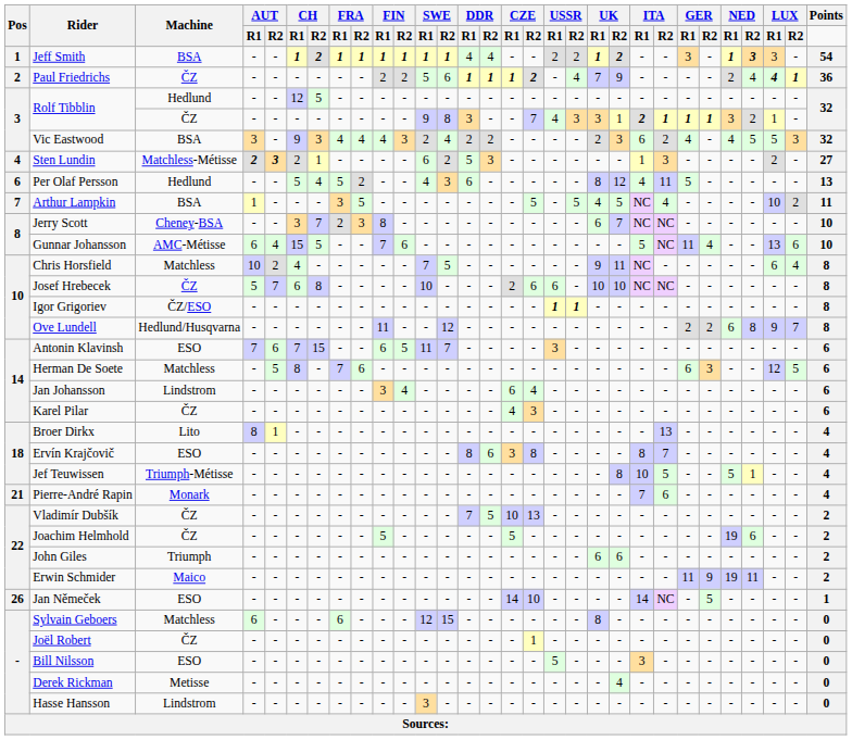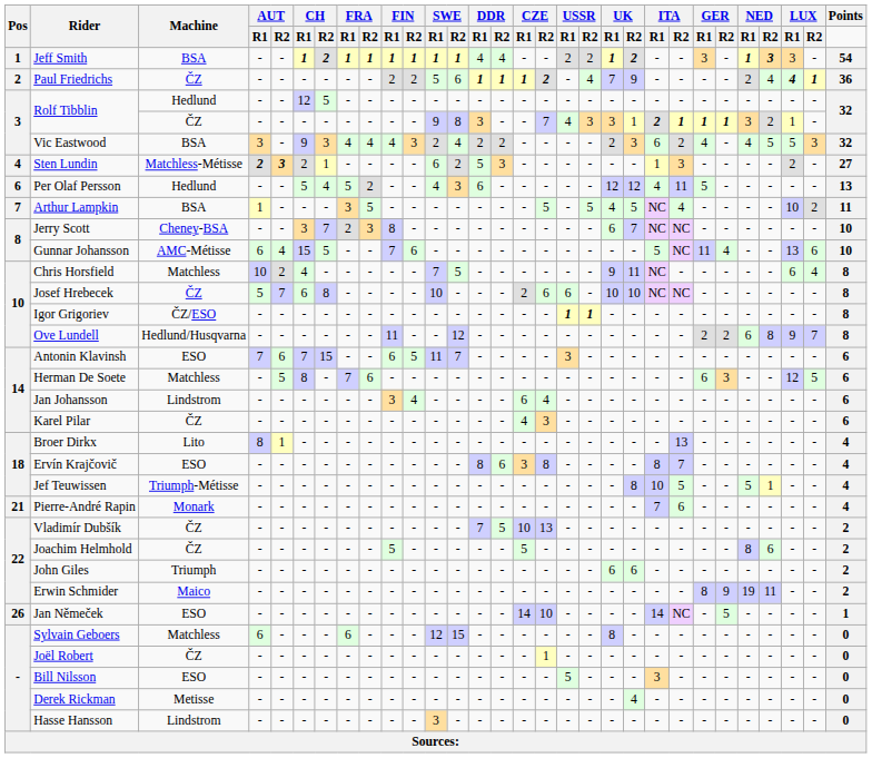 <table class="wikitable" style="text-align:center; font-size:80%">
 <tr>
 <th valign="middle" rowspan=2>Pos</th>
 <th valign="middle" rowspan=2>Rider</th>
 <th valign="middle" rowspan=2>Machine</th>
 <th colspan=2><a href='#'>AUT</a><br></th>
 <th colspan=2><a href='#'>CH</a><br></th>
 <th colspan=2><a href='#'>FRA</a><br></th>
 <th colspan=2><a href='#'>FIN</a><br></th>
 <th colspan=2><a href='#'>SWE</a><br></th>
 <th colspan=2><a href='#'>DDR</a><br></th>
 <th colspan=2><a href='#'>CZE</a><br></th>
 <th colspan=2><a href='#'>USSR</a><br></th>
 <th colspan=2><a href='#'>UK</a><br></th>
 <th colspan=2><a href='#'>ITA</a><br></th>
 <th colspan=2><a href='#'>GER</a><br></th>
 <th colspan=2><a href='#'>NED</a><br></th>
 <th colspan=2><a href='#'>LUX</a><br></th>
 <th valign="middle">Points</th>
 </tr>
 <tr>
 <th>R1</th>
 <th>R2</th>
 <th>R1</th>
 <th>R2</th>
 <th>R1</th>
 <th>R2</th>
 <th>R1</th>
 <th>R2</th>
 <th>R1</th>
 <th>R2</th>
 <th>R1</th>
 <th>R2</th>
 <th>R1</th>
 <th>R2</th>
 <th>R1</th>
 <th>R2</th>
 <th>R1</th>
 <th>R2</th>
 <th>R1</th>
 <th>R2</th>
 <th>R1</th>
 <th>R2</th>
 <th>R1</th>
 <th>R2</th>
 <th>R1</th>
 <th>R2</th>
 </tr>
 <tr>
 <th>1</th>
 <td align=left> <a href='#'>Jeff Smith</a></td>
 <td><a href='#'>BSA</a></td>
 <td>-</td>
 <td>-</td>
 <td style="background:#ffffbf;"><strong><em>1</em></strong></td>
 <td style="background:#dfdfdf;"><strong><em>2</em></strong></td>
 <td style="background:#ffffbf;"><strong><em>1</em></strong></td>
 <td style="background:#ffffbf;"><strong><em>1</em></strong></td>
 <td style="background:#ffffbf;"><strong><em>1</em></strong></td>
 <td style="background:#ffffbf;"><strong><em>1</em></strong></td>
 <td style="background:#ffffbf;"><strong><em>1</em></strong></td>
 <td style="background:#ffffbf;"><strong><em>1</em></strong></td>
 <td style="background:#dfffdf;">4</td>
 <td style="background:#dfffdf;">4</td>
 <td>-</td>
 <td>-</td>
 <td style="background:#dfdfdf;">2</td>
 <td style="background:#dfdfdf;">2</td>
 <td style="background:#ffffbf;"><strong><em>1</em></strong></td>
 <td style="background:#dfdfdf;"><strong><em>2</em></strong></td>
 <td>-</td>
 <td>-</td>
 <td style="background:#ffdf9f;">3</td>
 <td>-</td>
 <td style="background:#ffffbf;"><strong><em>1</em></strong></td>
 <td style="background:#ffdf9f;"><strong><em>3</em></strong></td>
 <td style="background:#ffdf9f;">3</td>
 <td>-</td>
 <th>54</th>
 </tr>
 <tr>
 <th>2</th>
 <td align=left> <a href='#'>Paul Friedrichs</a></td>
 <td><a href='#'>ČZ</a></td>
 <td>-</td>
 <td>-</td>
 <td>-</td>
 <td>-</td>
 <td>-</td>
 <td>-</td>
 <td style="background:#dfdfdf;">2</td>
 <td style="background:#dfdfdf;">2</td>
 <td style="background:#dfffdf;">5</td>
 <td style="background:#dfffdf;">6</td>
 <td style="background:#ffffbf;"><strong><em>1</em></strong></td>
 <td style="background:#ffffbf;"><strong><em>1</em></strong></td>
 <td style="background:#ffffbf;"><strong><em>1</em></strong></td>
 <td style="background:#dfdfdf;"><strong><em>2</em></strong></td>
 <td>-</td>
 <td style="background:#dfffdf;">4</td>
 <td style="background:#cfcfff;">7</td>
 <td style="background:#cfcfff;">9</td>
 <td>-</td>
 <td>-</td>
 <td>-</td>
 <td>-</td>
 <td style="background:#dfdfdf;">2</td>
 <td style="background:#dfffdf;">4</td>
 <td style="background:#dfffdf;"><strong><em>4</em></strong></td>
 <td style="background:#ffffbf;"><strong><em>1</em></strong></td>
 <th>36</th>
 </tr>
 <tr>
 <th rowspan=3>3</th>
 <td rowspan=2, align=left> <a href='#'>Rolf Tibblin</a></td>
 <td>Hedlund</td>
 <td>-</td>
 <td>-</td>
 <td style="background:#cfcfff;">12</td>
 <td style="background:#dfffdf;">5</td>
 <td>-</td>
 <td>-</td>
 <td>-</td>
 <td>-</td>
 <td>-</td>
 <td>-</td>
 <td>-</td>
 <td>-</td>
 <td>-</td>
 <td>-</td>
 <td>-</td>
 <td>-</td>
 <td>-</td>
 <td>-</td>
 <td>-</td>
 <td>-</td>
 <td>-</td>
 <td>-</td>
 <td>-</td>
 <td>-</td>
 <td>-</td>
 <td>-</td>
 <th rowspan=2>32</th>
 </tr>
 <tr>
 <td>ČZ</td>
 <td>-</td>
 <td>-</td>
 <td>-</td>
 <td>-</td>
 <td>-</td>
 <td>-</td>
 <td>-</td>
 <td>-</td>
 <td style="background:#cfcfff;">9</td>
 <td style="background:#cfcfff;">8</td>
 <td style="background:#ffdf9f;">3</td>
 <td>-</td>
 <td>-</td>
 <td style="background:#cfcfff;">7</td>
 <td style="background:#dfffdf;">4</td>
 <td style="background:#ffdf9f;">3</td>
 <td style="background:#ffdf9f;">3</td>
 <td style="background:#ffffbf;">1</td>
 <td style="background:#dfdfdf;"><strong><em>2</em></strong></td>
 <td style="background:#ffffbf;"><strong><em>1</em></strong></td>
 <td style="background:#ffffbf;"><strong><em>1</em></strong></td>
 <td style="background:#ffffbf;"><strong><em>1</em></strong></td>
 <td style="background:#ffdf9f;">3</td>
 <td style="background:#dfdfdf;">2</td>
 <td style="background:#ffffbf;">1</td>
 <td>-</td>
 </tr>
 <tr>
 <td align=left> Vic Eastwood</td>
 <td>BSA</td>
 <td style="background:#ffdf9f;">3</td>
 <td>-</td>
 <td style="background:#cfcfff;">9</td>
 <td style="background:#ffdf9f;">3</td>
 <td style="background:#dfffdf;">4</td>
 <td style="background:#dfffdf;">4</td>
 <td style="background:#dfffdf;">4</td>
 <td style="background:#ffdf9f;">3</td>
 <td style="background:#dfdfdf;">2</td>
 <td style="background:#dfffdf;">4</td>
 <td style="background:#dfdfdf;">2</td>
 <td style="background:#dfdfdf;">2</td>
 <td>-</td>
 <td>-</td>
 <td>-</td>
 <td>-</td>
 <td style="background:#dfdfdf;">2</td>
 <td style="background:#ffdf9f;">3</td>
 <td style="background:#dfffdf;">6</td>
 <td style="background:#dfdfdf;">2</td>
 <td style="background:#dfffdf;">4</td>
 <td>-</td>
 <td style="background:#dfffdf;">4</td>
 <td style="background:#dfffdf;">5</td>
 <td style="background:#dfffdf;">5</td>
 <td style="background:#ffdf9f;">3</td>
 <th>32</th>
 </tr>
 <tr>
 <th>4</th>
 <td align=left> <a href='#'>Sten Lundin</a></td>
 <td><a href='#'>Matchless</a>-Métisse</td>
 <td style="background:#dfdfdf;"><strong><em>2</em></strong></td>
 <td style="background:#ffdf9f;"><strong><em>3</em></strong></td>
 <td style="background:#dfdfdf;">2</td>
 <td style="background:#ffffbf;">1</td>
 <td>-</td>
 <td>-</td>
 <td>-</td>
 <td>-</td>
 <td style="background:#dfffdf;">6</td>
 <td style="background:#dfdfdf;">2</td>
 <td style="background:#dfffdf;">5</td>
 <td style="background:#ffdf9f;">3</td>
 <td>-</td>
 <td>-</td>
 <td>-</td>
 <td>-</td>
 <td>-</td>
 <td>-</td>
 <td style="background:#ffffbf;">1</td>
 <td style="background:#ffdf9f;">3</td>
 <td>-</td>
 <td>-</td>
 <td>-</td>
 <td>-</td>
 <td style="background:#dfdfdf;">2</td>
 <td>-</td>
 <th>27</th>
 </tr>
 <tr>
 <th>6</th>
 <td align=left> Per Olaf Persson</td>
 <td>Hedlund</td>
 <td>-</td>
 <td>-</td>
 <td style="background:#dfffdf;">5</td>
 <td style="background:#dfffdf;">4</td>
 <td style="background:#dfffdf;">5</td>
 <td style="background:#dfdfdf;">2</td>
 <td>-</td>
 <td>-</td>
 <td style="background:#dfffdf;">4</td>
 <td style="background:#ffdf9f;">3</td>
 <td style="background:#dfffdf;">6</td>
 <td>-</td>
 <td>-</td>
 <td>-</td>
 <td>-</td>
 <td>-</td>
-<td style="background:#cfcfff;">8</td>
+<td style="background:#cfcfff;">12</td>
 <td style="background:#cfcfff;">12</td>
 <td style="background:#dfffdf;">4</td>
 <td style="background:#cfcfff;">11</td>
 <td style="background:#dfffdf;">5</td>
 <td>-</td>
 <td>-</td>
 <td>-</td>
 <td>-</td>
 <td>-</td>
 <th>13</th>
 </tr>
 <tr>
 <th>7</th>
 <td align=left>  <a href='#'>Arthur Lampkin</a></td>
 <td>BSA</td>
 <td style="background:#ffffbf;">1</td>
 <td>-</td>
 <td>-</td>
 <td>-</td>
 <td style="background:#ffdf9f;">3</td>
 <td style="background:#dfffdf;">5</td>
 <td>-</td>
 <td>-</td>
 <td>-</td>
 <td>-</td>
 <td>-</td>
 <td>-</td>
 <td>-</td>
 <td style="background:#dfffdf;">5</td>
 <td>-</td>
 <td style="background:#dfffdf;">5</td>
 <td style="background:#dfffdf;">4</td>
 <td style="background:#dfffdf;">5</td>
 <td style="background:#EFCFFF;">NC</td>
 <td style="background:#dfffdf;">4</td>
 <td>-</td>
 <td>-</td>
 <td>-</td>
 <td>-</td>
 <td style="background:#cfcfff;">10</td>
 <td style="background:#dfdfdf;">2</td>
 <th>11</th>
 </tr>
 <tr>
 <th rowspan=2>8</th>
 <td align=left> Jerry Scott</td>
 <td><a href='#'>Cheney</a>-<a href='#'>BSA</a></td>
 <td>-</td>
 <td>-</td>
 <td style="background:#ffdf9f;">3</td>
 <td style="background:#cfcfff;">7</td>
 <td style="background:#dfdfdf;">2</td>
 <td style="background:#ffdf9f;">3</td>
 <td style="background:#cfcfff;">8</td>
 <td>-</td>
 <td>-</td>
 <td>-</td>
 <td>-</td>
 <td>-</td>
 <td>-</td>
 <td>-</td>
 <td>-</td>
 <td>-</td>
 <td style="background:#dfffdf;">6</td>
 <td style="background:#cfcfff;">7</td>
 <td style="background:#EFCFFF;">NC</td>
 <td style="background:#EFCFFF;">NC</td>
 <td>-</td>
 <td>-</td>
 <td>-</td>
 <td>-</td>
 <td>-</td>
 <td>-</td>
 <th>10</th>
 </tr>
 <tr>
 <td align=left> Gunnar Johansson</td>
 <td><a href='#'>AMC</a>-Métisse</td>
 <td style="background:#dfffdf;">6</td>
 <td style="background:#dfffdf;">4</td>
 <td style="background:#cfcfff;">15</td>
 <td style="background:#dfffdf;">5</td>
 <td>-</td>
 <td>-</td>
 <td style="background:#cfcfff;">7</td>
 <td style="background:#dfffdf;">6</td>
 <td>-</td>
 <td>-</td>
 <td>-</td>
 <td>-</td>
 <td>-</td>
 <td>-</td>
 <td>-</td>
 <td>-</td>
 <td>-</td>
 <td>-</td>
 <td style="background:#dfffdf;">5</td>
 <td style="background:#EFCFFF;">NC</td>
 <td style="background:#cfcfff;">11</td>
 <td style="background:#dfffdf;">4</td>
 <td>-</td>
 <td>-</td>
 <td style="background:#cfcfff;">13</td>
 <td style="background:#dfffdf;">6</td>
 <th>10</th>
 </tr>
 <tr>
 <th rowspan=4>10</th>
 <td align=left> Chris Horsfield</td>
 <td>Matchless</td>
 <td style="background:#cfcfff;">10</td>
 <td style="background:#dfdfdf;">2</td>
 <td style="background:#dfffdf;">4</td>
 <td>-</td>
 <td>-</td>
 <td>-</td>
 <td>-</td>
 <td>-</td>
 <td style="background:#cfcfff;">7</td>
 <td style="background:#dfffdf;">5</td>
 <td>-</td>
 <td>-</td>
 <td>-</td>
 <td>-</td>
 <td>-</td>
 <td>-</td>
 <td style="background:#cfcfff;">9</td>
 <td style="background:#cfcfff;">11</td>
 <td style="background:#EFCFFF;">NC</td>
 <td>-</td>
 <td>-</td>
 <td>-</td>
 <td>-</td>
 <td>-</td>
 <td style="background:#dfffdf;">6</td>
 <td style="background:#dfffdf;">4</td>
 <th>8</th>
 </tr>
 <tr>
 <td align=left> Josef Hrebecek</td>
 <td><a href='#'>ČZ</a></td>
 <td style="background:#dfffdf;">5</td>
 <td style="background:#cfcfff;">7</td>
 <td style="background:#dfffdf;">6</td>
 <td style="background:#cfcfff;">8</td>
 <td>-</td>
 <td>-</td>
 <td>-</td>
 <td>-</td>
 <td style="background:#cfcfff;">10</td>
 <td>-</td>
 <td>-</td>
 <td>-</td>
 <td style="background:#dfdfdf;">2</td>
 <td style="background:#dfffdf;">6</td>
 <td style="background:#dfffdf;">6</td>
 <td>-</td>
 <td style="background:#cfcfff;">10</td>
 <td style="background:#cfcfff;">10</td>
 <td style="background:#EFCFFF;">NC</td>
 <td style="background:#EFCFFF;">NC</td>
 <td>-</td>
 <td>-</td>
 <td>-</td>
 <td>-</td>
 <td>-</td>
 <td>-</td>
 <th>8</th>
 </tr>
 <tr>
 <td align=left> Igor Grigoriev</td>
 <td>ČZ/<a href='#'>ESO</a></td>
 <td>-</td>
 <td>-</td>
 <td>-</td>
 <td>-</td>
 <td>-</td>
 <td>-</td>
 <td>-</td>
 <td>-</td>
 <td>-</td>
 <td>-</td>
 <td>-</td>
 <td>-</td>
 <td>-</td>
 <td>-</td>
 <td style="background:#ffffbf;"><strong><em>1</em></strong></td>
 <td style="background:#ffffbf;"><strong><em>1</em></strong></td>
 <td>-</td>
 <td>-</td>
 <td>-</td>
 <td>-</td>
 <td>-</td>
 <td>-</td>
 <td>-</td>
 <td>-</td>
 <td>-</td>
 <td>-</td>
 <th>8</th>
 </tr>
 <tr>
 <td align=left> <a href='#'>Ove Lundell</a></td>
 <td>Hedlund/Husqvarna</td>
 <td>-</td>
 <td>-</td>
 <td>-</td>
 <td>-</td>
 <td>-</td>
 <td>-</td>
 <td style="background:#cfcfff;">11</td>
 <td>-</td>
 <td>-</td>
 <td style="background:#cfcfff;">12</td>
 <td>-</td>
 <td>-</td>
 <td>-</td>
 <td>-</td>
 <td>-</td>
 <td>-</td>
 <td>-</td>
 <td>-</td>
 <td>-</td>
 <td>-</td>
 <td style="background:#dfdfdf;">2</td>
 <td style="background:#dfdfdf;">2</td>
 <td style="background:#dfffdf;">6</td>
 <td style="background:#cfcfff;">8</td>
 <td style="background:#cfcfff;">9</td>
 <td style="background:#cfcfff;">7</td>
 <th>8</th>
 </tr>
 <tr>
 <th rowspan=4>14</th>
 <td align=left> Antonin Klavinsh</td>
 <td>ESO</td>
 <td style="background:#cfcfff;">7</td>
 <td style="background:#dfffdf;">6</td>
 <td style="background:#cfcfff;">7</td>
 <td style="background:#cfcfff;">15</td>
 <td>-</td>
 <td>-</td>
 <td style="background:#dfffdf;">6</td>
 <td style="background:#dfffdf;">5</td>
 <td style="background:#cfcfff;">11</td>
 <td style="background:#cfcfff;">7</td>
 <td>-</td>
 <td>-</td>
 <td>-</td>
 <td>-</td>
 <td style="background:#ffdf9f;">3</td>
 <td>-</td>
 <td>-</td>
 <td>-</td>
 <td>-</td>
 <td>-</td>
 <td>-</td>
 <td>-</td>
 <td>-</td>
 <td>-</td>
 <td>-</td>
 <td>-</td>
 <th>6</th>
 </tr>
 <tr>
 <td align=left> Herman De Soete</td>
 <td>Matchless</td>
 <td>-</td>
 <td style="background:#dfffdf;">5</td>
 <td style="background:#cfcfff;">8</td>
 <td>-</td>
 <td style="background:#cfcfff;">7</td>
 <td style="background:#dfffdf;">6</td>
 <td>-</td>
 <td>-</td>
 <td>-</td>
 <td>-</td>
 <td>-</td>
 <td>-</td>
 <td>-</td>
 <td>-</td>
 <td>-</td>
 <td>-</td>
 <td>-</td>
 <td>-</td>
 <td>-</td>
 <td>-</td>
 <td style="background:#dfffdf;">6</td>
 <td style="background:#ffdf9f;">3</td>
 <td>-</td>
 <td>-</td>
 <td style="background:#cfcfff;">12</td>
 <td style="background:#dfffdf;">5</td>
 <th>6</th>
 </tr>
 <tr>
 <td align=left> Jan Johansson</td>
 <td>Lindstrom</td>
 <td>-</td>
 <td>-</td>
 <td>-</td>
 <td>-</td>
 <td>-</td>
 <td>-</td>
 <td style="background:#ffdf9f;">3</td>
 <td style="background:#dfffdf;">4</td>
 <td>-</td>
 <td>-</td>
 <td>-</td>
 <td>-</td>
 <td style="background:#dfffdf;">6</td>
 <td style="background:#dfffdf;">4</td>
 <td>-</td>
 <td>-</td>
 <td>-</td>
 <td>-</td>
 <td>-</td>
 <td>-</td>
 <td>-</td>
 <td>-</td>
 <td>-</td>
 <td>-</td>
 <td>-</td>
 <td>-</td>
 <th>6</th>
 </tr>
 <tr>
 <td align=left> Karel Pilar</td>
 <td>ČZ</td>
 <td>-</td>
 <td>-</td>
 <td>-</td>
 <td>-</td>
 <td>-</td>
 <td>-</td>
 <td>-</td>
 <td>-</td>
 <td>-</td>
 <td>-</td>
 <td>-</td>
 <td>-</td>
 <td style="background:#dfffdf;">4</td>
 <td style="background:#ffdf9f;">3</td>
 <td>-</td>
 <td>-</td>
 <td>-</td>
 <td>-</td>
 <td>-</td>
 <td>-</td>
 <td>-</td>
 <td>-</td>
 <td>-</td>
 <td>-</td>
 <td>-</td>
 <td>-</td>
 <th>6</th>
 </tr>
 <tr>
 <th rowspan=3>18</th>
 <td align=left> Broer Dirkx</td>
 <td>Lito</td>
 <td style="background:#cfcfff;">8</td>
 <td style="background:#ffffbf;">1</td>
 <td>-</td>
 <td>-</td>
 <td>-</td>
 <td>-</td>
 <td>-</td>
 <td>-</td>
 <td>-</td>
 <td>-</td>
 <td>-</td>
 <td>-</td>
 <td>-</td>
 <td>-</td>
 <td>-</td>
 <td>-</td>
 <td>-</td>
 <td>-</td>
 <td>-</td>
 <td style="background:#cfcfff;">13</td>
 <td>-</td>
 <td>-</td>
 <td>-</td>
 <td>-</td>
 <td>-</td>
 <td>-</td>
 <th>4</th>
 </tr>
 <tr>
 <td align=left> Ervín Krajčovič</td>
 <td>ESO</td>
 <td>-</td>
 <td>-</td>
 <td>-</td>
 <td>-</td>
 <td>-</td>
 <td>-</td>
 <td>-</td>
 <td>-</td>
 <td>-</td>
 <td>-</td>
 <td style="background:#cfcfff;">8</td>
 <td style="background:#dfffdf;">6</td>
 <td style="background:#ffdf9f;">3</td>
 <td style="background:#cfcfff;">8</td>
 <td>-</td>
 <td>-</td>
 <td>-</td>
 <td>-</td>
 <td style="background:#cfcfff;">8</td>
 <td style="background:#cfcfff;">7</td>
 <td>-</td>
 <td>-</td>
 <td>-</td>
 <td>-</td>
 <td>-</td>
 <td>-</td>
 <th>4</th>
 </tr>
 <tr>
 <td align=left> Jef Teuwissen</td>
 <td><a href='#'>Triumph</a>-Métisse</td>
 <td>-</td>
 <td>-</td>
 <td>-</td>
 <td>-</td>
 <td>-</td>
 <td>-</td>
 <td>-</td>
 <td>-</td>
 <td>-</td>
 <td>-</td>
 <td>-</td>
 <td>-</td>
 <td>-</td>
 <td>-</td>
 <td>-</td>
 <td>-</td>
 <td>-</td>
 <td style="background:#cfcfff;">8</td>
 <td style="background:#cfcfff;">10</td>
 <td style="background:#dfffdf;">5</td>
 <td>-</td>
 <td>-</td>
 <td style="background:#dfffdf;">5</td>
 <td style="background:#ffffbf;">1</td>
 <td>-</td>
 <td>-</td>
 <th>4</th>
 </tr>
 <tr>
 <th>21</th>
 <td align=left> Pierre-André Rapin</td>
 <td><a href='#'>Monark</a></td>
 <td>-</td>
 <td>-</td>
 <td>-</td>
 <td>-</td>
 <td>-</td>
 <td>-</td>
 <td>-</td>
 <td>-</td>
 <td>-</td>
 <td>-</td>
 <td>-</td>
 <td>-</td>
 <td>-</td>
 <td>-</td>
 <td>-</td>
 <td>-</td>
 <td>-</td>
 <td>-</td>
 <td style="background:#cfcfff;">7</td>
 <td style="background:#dfffdf;">6</td>
 <td>-</td>
 <td>-</td>
 <td>-</td>
 <td>-</td>
 <td>-</td>
 <td>-</td>
 <th>4</th>
 </tr>
 <tr>
 <th rowspan=4>22</th>
 <td align=left> Vladimír Dubšík</td>
 <td>ČZ</td>
 <td>-</td>
 <td>-</td>
 <td>-</td>
 <td>-</td>
 <td>-</td>
 <td>-</td>
 <td>-</td>
 <td>-</td>
 <td>-</td>
 <td>-</td>
 <td style="background:#cfcfff;">7</td>
 <td style="background:#dfffdf;">5</td>
 <td style="background:#cfcfff;">10</td>
 <td style="background:#cfcfff;">13</td>
 <td>-</td>
 <td>-</td>
 <td>-</td>
 <td>-</td>
 <td>-</td>
 <td>-</td>
 <td>-</td>
 <td>-</td>
 <td>-</td>
 <td>-</td>
 <td>-</td>
 <td>-</td>
 <th>2</th>
 </tr>
 <tr>
 <td align=left> Joachim Helmhold</td>
 <td>ČZ</td>
 <td>-</td>
 <td>-</td>
 <td>-</td>
 <td>-</td>
 <td>-</td>
 <td>-</td>
 <td style="background:#dfffdf;">5</td>
 <td>-</td>
 <td>-</td>
 <td>-</td>
 <td>-</td>
 <td>-</td>
 <td style="background:#dfffdf;">5</td>
 <td>-</td>
 <td>-</td>
 <td>-</td>
 <td>-</td>
 <td>-</td>
 <td>-</td>
 <td>-</td>
 <td>-</td>
 <td>-</td>
-<td style="background:#cfcfff;">19</td>
+<td style="background:#cfcfff;">8</td>
 <td style="background:#dfffdf;">6</td>
 <td>-</td>
 <td>-</td>
 <th>2</th>
 </tr>
 <tr>
 <td align=left> John Giles</td>
 <td>Triumph</td>
 <td>-</td>
 <td>-</td>
 <td>-</td>
 <td>-</td>
 <td>-</td>
 <td>-</td>
 <td>-</td>
 <td>-</td>
 <td>-</td>
 <td>-</td>
 <td>-</td>
 <td>-</td>
 <td>-</td>
 <td>-</td>
 <td>-</td>
 <td>-</td>
 <td style="background:#dfffdf;">6</td>
 <td style="background:#dfffdf;">6</td>
 <td>-</td>
 <td>-</td>
 <td>-</td>
 <td>-</td>
 <td>-</td>
 <td>-</td>
 <td>-</td>
 <td>-</td>
 <th>2</th>
 </tr>
 <tr>
 <td align=left> Erwin Schmider</td>
 <td><a href='#'>Maico</a></td>
 <td>-</td>
 <td>-</td>
 <td>-</td>
 <td>-</td>
 <td>-</td>
 <td>-</td>
 <td>-</td>
 <td>-</td>
 <td>-</td>
 <td>-</td>
 <td>-</td>
 <td>-</td>
 <td>-</td>
 <td>-</td>
 <td>-</td>
 <td>-</td>
 <td>-</td>
 <td>-</td>
 <td>-</td>
 <td>-</td>
-<td style="background:#cfcfff;">11</td>
+<td style="background:#cfcfff;">8</td>
 <td style="background:#cfcfff;">9</td>
 <td style="background:#cfcfff;">19</td>
 <td style="background:#cfcfff;">11</td>
 <td>-</td>
 <td>-</td>
 <th>2</th>
 </tr>
 <tr>
 <th>26</th>
 <td align=left> Jan Němeček</td>
 <td>ESO</td>
 <td>-</td>
 <td>-</td>
 <td>-</td>
 <td>-</td>
 <td>-</td>
 <td>-</td>
 <td>-</td>
 <td>-</td>
 <td>-</td>
 <td>-</td>
 <td>-</td>
 <td>-</td>
 <td style="background:#cfcfff;">14</td>
 <td style="background:#cfcfff;">10</td>
 <td>-</td>
 <td>-</td>
 <td>-</td>
 <td>-</td>
 <td style="background:#cfcfff;">14</td>
 <td style="background:#EFCFFF;">NC</td>
 <td>-</td>
 <td style="background:#dfffdf;">5</td>
 <td>-</td>
 <td>-</td>
 <td>-</td>
 <td>-</td>
 <th>1</th>
 </tr>
 <tr>
 <th rowspan=5>-</th>
 <td align=left> <a href='#'>Sylvain Geboers</a></td>
 <td>Matchless</td>
 <td style="background:#dfffdf;">6</td>
 <td>-</td>
 <td>-</td>
 <td>-</td>
 <td style="background:#dfffdf;">6</td>
 <td>-</td>
 <td>-</td>
 <td>-</td>
 <td style="background:#cfcfff;">12</td>
 <td style="background:#cfcfff;">15</td>
 <td>-</td>
 <td>-</td>
 <td>-</td>
 <td>-</td>
 <td>-</td>
 <td>-</td>
 <td style="background:#cfcfff;">8</td>
 <td>-</td>
 <td>-</td>
 <td>-</td>
 <td>-</td>
 <td>-</td>
 <td>-</td>
 <td>-</td>
 <td>-</td>
 <td>-</td>
 <th>0</th>
 </tr>
 <tr>
 <td align=left> <a href='#'>Joël Robert</a></td>
 <td>ČZ</td>
 <td>-</td>
 <td>-</td>
 <td>-</td>
 <td>-</td>
 <td>-</td>
 <td>-</td>
 <td>-</td>
 <td>-</td>
 <td>-</td>
 <td>-</td>
 <td>-</td>
 <td>-</td>
 <td>-</td>
 <td style="background:#ffffbf;">1</td>
 <td>-</td>
 <td>-</td>
 <td>-</td>
 <td>-</td>
 <td>-</td>
 <td>-</td>
 <td>-</td>
 <td>-</td>
 <td>-</td>
 <td>-</td>
 <td>-</td>
 <td>-</td>
 <th>0</th>
 </tr>
 <tr>
 <td align=left> <a href='#'>Bill Nilsson</a></td>
 <td>ESO</td>
 <td>-</td>
 <td>-</td>
 <td>-</td>
 <td>-</td>
 <td>-</td>
 <td>-</td>
 <td>-</td>
 <td>-</td>
 <td>-</td>
 <td>-</td>
 <td>-</td>
 <td>-</td>
 <td>-</td>
 <td>-</td>
 <td style="background:#dfffdf;">5</td>
 <td>-</td>
 <td>-</td>
 <td>-</td>
 <td style="background:#ffdf9f;">3</td>
 <td>-</td>
 <td>-</td>
 <td>-</td>
 <td>-</td>
 <td>-</td>
 <td>-</td>
 <td>-</td>
 <th>0</th>
 </tr>
 <tr>
 <td align=left> <a href='#'>Derek Rickman</a></td>
 <td>Metisse</td>
 <td>-</td>
 <td>-</td>
 <td>-</td>
 <td>-</td>
 <td>-</td>
 <td>-</td>
 <td>-</td>
 <td>-</td>
 <td>-</td>
 <td>-</td>
 <td>-</td>
 <td>-</td>
 <td>-</td>
 <td>-</td>
 <td>-</td>
 <td>-</td>
 <td>-</td>
 <td style="background:#dfffdf;">4</td>
 <td>-</td>
 <td>-</td>
 <td>-</td>
 <td>-</td>
 <td>-</td>
 <td>-</td>
 <td>-</td>
 <td>-</td>
 <th>0</th>
 </tr>
 <tr>
 <td align=left> Hasse Hansson</td>
 <td>Lindstrom</td>
 <td>-</td>
 <td>-</td>
 <td>-</td>
 <td>-</td>
 <td>-</td>
 <td>-</td>
 <td>-</td>
 <td>-</td>
 <td style="background:#ffdf9f;">3</td>
 <td>-</td>
 <td>-</td>
 <td>-</td>
 <td>-</td>
 <td>-</td>
 <td>-</td>
 <td>-</td>
 <td>-</td>
 <td>-</td>
 <td>-</td>
 <td>-</td>
 <td>-</td>
 <td>-</td>
 <td>-</td>
 <td>-</td>
 <td>-</td>
 <td>-</td>
 <th>0</th>
 </tr>
 <tr>
 <th colspan=34>Sources:</th>
 </tr>
 </table>
